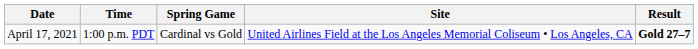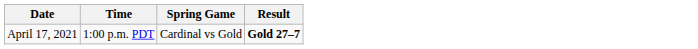 <table class="wikitable" style="font-size:95%;">
 <tr>
 <th>Date</th>
 <th>Time</th>
 <th>Spring Game</th>
-<th>Site</th>
 <th>Result</th>
 </tr>
 <tr>
 <td>April 17, 2021</td>
 <td>1:00 p.m. <a href='#'>PDT</a></td>
 <td>Cardinal vs Gold</td>
-<td><a href='#'>United Airlines Field at the Los Angeles Memorial Coliseum</a> • <a href='#'>Los Angeles, CA</a></td>
 <td><strong>Gold 27–7</strong></td>
 </tr>
 </table>
